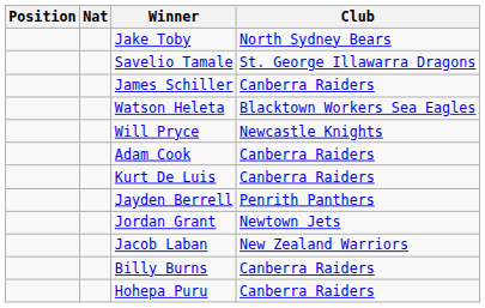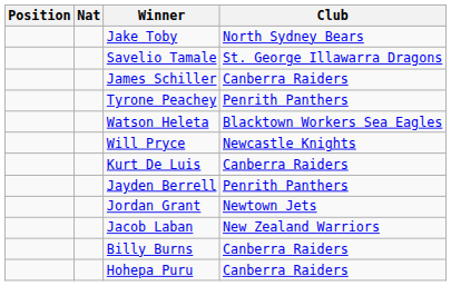 <table class="wikitable">
 <tr>
 <th>Position</th>
 <th>Nat</th>
 <th>Winner</th>
 <th>Club</th>
 </tr>
 <tr>
 <td></td>
 <td></td>
 <td><a href='#'>Jake Toby</a></td>
 <td> <a href='#'>North Sydney Bears</a></td>
 </tr>
 <tr>
 <td></td>
 <td></td>
 <td><a href='#'>Savelio Tamale</a></td>
 <td> <a href='#'>St. George Illawarra Dragons</a></td>
 </tr>
 <tr>
 <td></td>
 <td></td>
 <td><a href='#'>James Schiller</a></td>
 <td> <a href='#'>Canberra Raiders</a></td>
 </tr>
 <tr>
 <td></td>
 <td></td>
+<td><a href='#'>Tyrone Peachey</a></td>
+<td> <a href='#'>Penrith Panthers</a></td>
+</tr>
+<tr>
+<td></td>
+<td></td>
 <td><a href='#'>Watson Heleta</a></td>
 <td> <a href='#'>Blacktown Workers Sea Eagles</a></td>
 </tr>
 <tr>
 <td></td>
 <td></td>
 <td><a href='#'>Will Pryce</a></td>
 <td> <a href='#'>Newcastle Knights</a></td>
-</tr>
-<tr>
-<td></td>
-<td></td>
-<td><a href='#'>Adam Cook</a></td>
-<td> <a href='#'>Canberra Raiders</a></td>
 </tr>
 <tr>
 <td></td>
 <td></td>
 <td><a href='#'>Kurt De Luis</a></td>
 <td> <a href='#'>Canberra Raiders</a></td>
 </tr>
 <tr>
 <td></td>
 <td></td>
 <td><a href='#'>Jayden Berrell</a></td>
 <td> <a href='#'>Penrith Panthers</a></td>
 </tr>
 <tr>
 <td></td>
 <td></td>
 <td><a href='#'>Jordan Grant</a></td>
 <td> <a href='#'>Newtown Jets</a></td>
 </tr>
 <tr>
 <td></td>
 <td></td>
 <td><a href='#'>Jacob Laban</a></td>
 <td> <a href='#'>New Zealand Warriors</a></td>
 </tr>
 <tr>
 <td></td>
 <td></td>
 <td><a href='#'>Billy Burns</a></td>
 <td> <a href='#'>Canberra Raiders</a></td>
 </tr>
 <tr>
 <td></td>
 <td></td>
 <td><a href='#'>Hohepa Puru</a></td>
 <td> <a href='#'>Canberra Raiders</a></td>
 </tr>
 </table>
